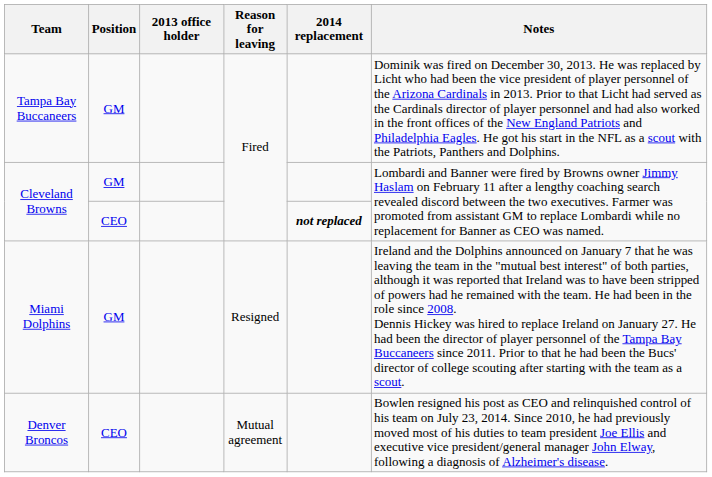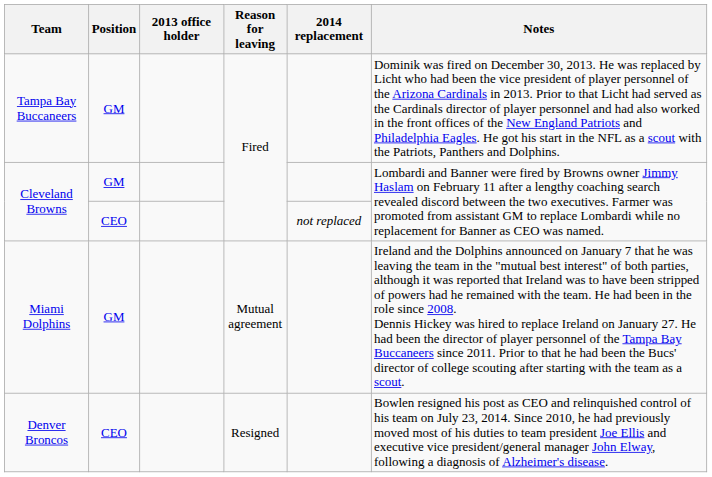 <table class="wikitable sortable">
 <tr>
 <th style="width:12%;">Team</th>
 <th style="width:5%;">Position</th>
 <th style="width:12%;">2013 office holder</th>
 <th style="width:9%;">Reason for leaving</th>
 <th style="width:12%;">2014 replacement</th>
 <th class="unsortable">Notes</th>
 </tr>
 <tr>
 <td style="text-align:center;"><a href='#'>Tampa Bay Buccaneers</a></td>
 <td style="text-align:center;"><a href='#'>GM</a></td>
 <td style="text-align:center;"></td>
 <td rowspan="3" style="text-align:center;">Fired</td>
 <td style="text-align:center;"></td>
 <td>Dominik was fired on December 30, 2013. He was replaced by Licht who had been the vice president of player personnel of the <a href='#'>Arizona Cardinals</a> in 2013. Prior to that Licht had served as the Cardinals director of player personnel and had also worked in the front offices of the <a href='#'>New England Patriots</a> and <a href='#'>Philadelphia Eagles</a>. He got his start in the NFL as a <a href='#'>scout</a> with the Patriots, Panthers and Dolphins.</td>
 </tr>
 <tr>
 <td rowspan="2" style="text-align:center;"><a href='#'>Cleveland Browns</a></td>
 <td style="text-align:center;"><a href='#'>GM</a></td>
 <td style="text-align:center;"></td>
 <td style="text-align:center;"></td>
 <td rowspan="2">Lombardi and Banner were fired by Browns owner <a href='#'>Jimmy Haslam</a> on February 11 after a lengthy coaching search revealed discord between the two executives. Farmer was promoted from assistant GM to replace Lombardi while no replacement for Banner as CEO was named.</td>
 </tr>
 <tr>
 <td style="text-align:center;"><a href='#'>CEO</a></td>
 <td style="text-align:center;"></td>
-<td style="text-align:center;"><strong><em>not replaced</em></strong></td>
+<td style="text-align:center;"><em>not replaced</em></td>
 </tr>
 <tr>
 <td style="text-align:center;"><a href='#'>Miami Dolphins</a></td>
 <td style="text-align:center;"><a href='#'>GM</a></td>
 <td style="text-align:center;"></td>
-<td style="text-align:center;">Resigned</td>
+<td style="text-align:center;">Mutual agreement</td>
 <td style="text-align:center;"></td>
 <td>Ireland and the Dolphins announced on January 7 that he was leaving the team in the "mutual best interest" of both parties, although it was reported that Ireland was to have been stripped of powers had he remained with the team. He had been in the role since <a href='#'>2008</a>.<br>Dennis Hickey was hired to replace Ireland on January 27. He had been the director of player personnel of the <a href='#'>Tampa Bay Buccaneers</a> since 2011. Prior to that he had been the Bucs' director of college scouting after starting with the team as a <a href='#'>scout</a>.</td>
 </tr>
 <tr>
 <td style="text-align:center;"><a href='#'>Denver Broncos</a></td>
 <td style="text-align:center;"><a href='#'>CEO</a></td>
 <td style="text-align:center;"></td>
-<td style="text-align:center;">Mutual agreement</td>
+<td style="text-align:center;">Resigned</td>
 <td style="text-align:center;"></td>
 <td>Bowlen resigned his post as CEO and relinquished control of his team on July 23, 2014. Since 2010, he had previously moved most of his duties to team president <a href='#'>Joe Ellis</a> and executive vice president/general manager <a href='#'>John Elway</a>, following a diagnosis of <a href='#'>Alzheimer's disease</a>.</td>
 </tr>
 </table>
